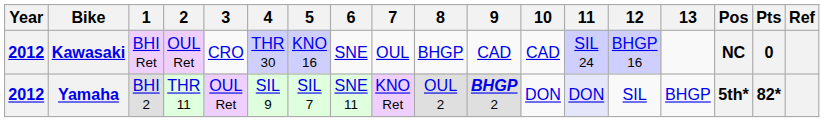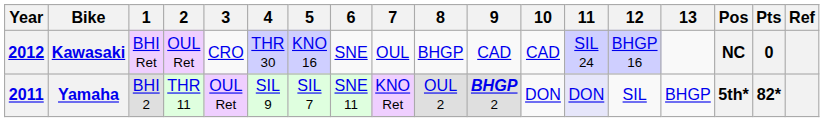 <table class="wikitable" style="text-align:center; font-size:90%">
 <tr>
 <th valign="middle">Year</th>
 <th valign="middle">Bike</th>
 <th>1</th>
 <th>2</th>
 <th>3</th>
 <th>4</th>
 <th>5</th>
 <th>6</th>
 <th>7</th>
 <th>8</th>
 <th>9</th>
 <th>10</th>
 <th>11</th>
 <th>12</th>
 <th>13</th>
 <th>Pos</th>
 <th>Pts</th>
 <th>Ref</th>
 </tr>
 <tr>
 <th><a href='#'>2012</a></th>
 <th><a href='#'>Kawasaki</a></th>
 <td style="background:#EFCFFF;"><a href='#'>BHI</a><br><small>Ret</small></td>
 <td style="background:#EFCFFF;"><a href='#'>OUL</a><br><small>Ret</small></td>
 <td><a href='#'>CRO</a><br><small></small></td>
 <td style="background:#CFCFFF;"><a href='#'>THR</a><br><small>30</small></td>
 <td style="background:#CFCFFF;"><a href='#'>KNO</a><br><small>16</small></td>
 <td><a href='#'>SNE</a><br><small></small></td>
 <td><a href='#'>OUL</a><br><small></small></td>
 <td><a href='#'>BHGP</a><br><small></small></td>
 <td><a href='#'>CAD</a><br><small></small></td>
 <td><a href='#'>CAD</a></td>
 <td style="background:#CFCFFF;"><a href='#'>SIL</a><br><small>24</small></td>
 <td style="background:#CFCFFF;"><a href='#'>BHGP</a><br><small>16</small></td>
 <td></td>
 <th style="background:#;">NC</th>
 <th style="background:#;">0</th>
 <th></th>
 </tr>
 <tr>
-<th><a href='#'>2012</a></th>
+<th><a href='#'>2011</a></th>
 <th><a href='#'>Yamaha</a></th>
 <td style="background:#DFDFDF;"><a href='#'>BHI</a><br><small>2</small></td>
 <td style="background:#DFFFDF;"><a href='#'>THR</a><br><small>11</small></td>
 <td style="background:#EFCFFF;"><a href='#'>OUL</a><br><small>Ret</small></td>
 <td style="background:#DFFFDF;"><a href='#'>SIL</a><br><small>9</small></td>
 <td style="background:#DFFFDF;"><a href='#'>SIL</a><br><small>7</small></td>
 <td style="background:#DFFFDF;"><a href='#'>SNE</a><br><small>11</small></td>
 <td style="background:#EFCFFF;"><a href='#'>KNO</a><br><small>Ret</small></td>
 <td style="background:#DFDFDF;"><a href='#'>OUL</a><br><small>2</small></td>
 <td style="background:#DFDFDF;"><strong><em><a href='#'>BHGP</a></em></strong><br><small>2</small></td>
 <td><a href='#'>DON</a><br><small></small></td>
 <td style="background: lavender;"><a href='#'>DON</a></td>
 <td><a href='#'>SIL</a></td>
 <td><a href='#'>BHGP</a></td>
 <th>5th*</th>
 <th>82*</th>
 <th></th>
 </tr>
 </table>
